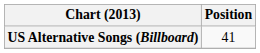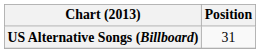 <table class="wikitable plainrowheaders sortable" style="text-align:center;">
 <tr>
 <th>Chart (2013)</th>
 <th>Position</th>
 </tr>
 <tr>
 <th scope="row">US Alternative Songs (<em>Billboard</em>)</th>
-<td style="text-align:center;">41</td>
+<td style="text-align:center;">31</td>
 </tr>
 <tr>
 </tr>
 </table>
